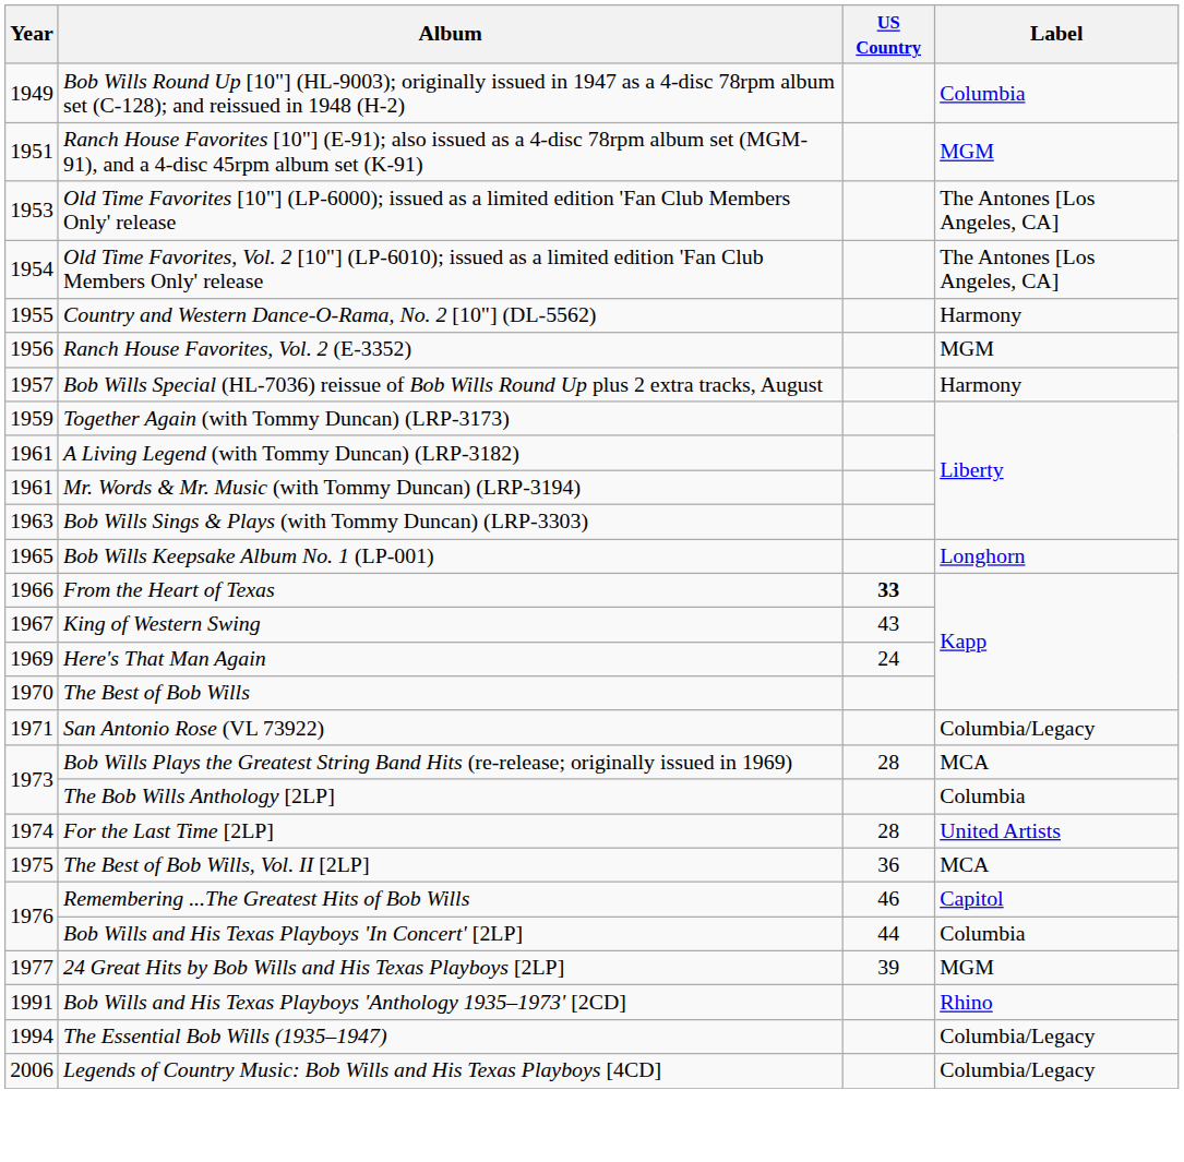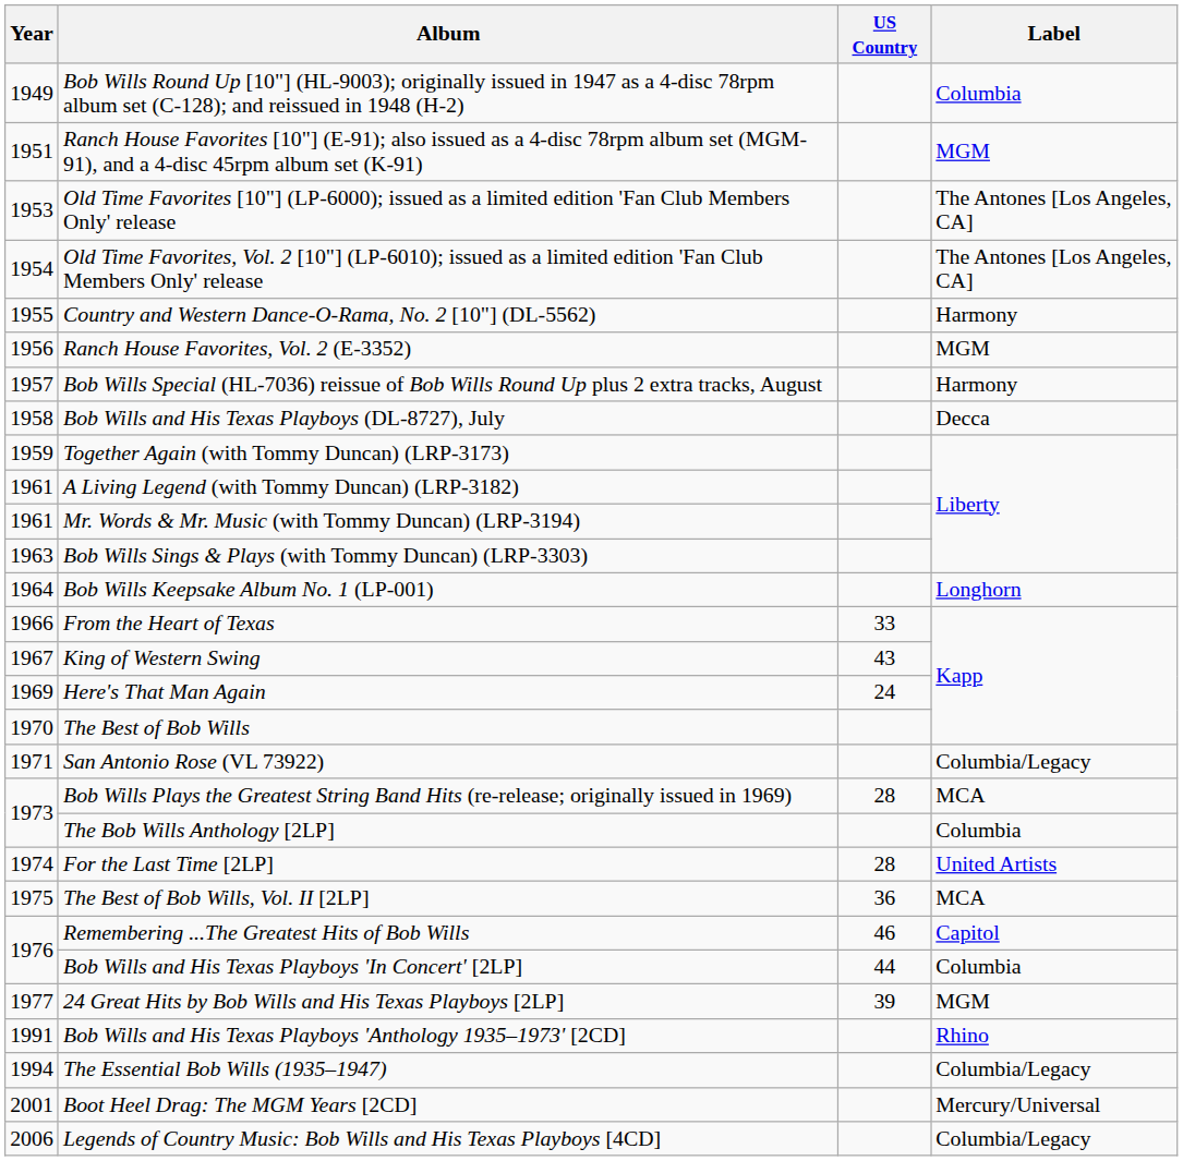 <table class="wikitable">
 <tr>
 <th>Year</th>
 <th>Album</th>
 <th><small><a href='#'>US Country</a></small></th>
 <th>Label</th>
 </tr>
 <tr>
 <td>1949</td>
 <td><em>Bob Wills Round Up</em> [10"] (HL-9003); originally issued in 1947 as a 4-disc 78rpm album set (C-128); and reissued in 1948 (H-2)</td>
 <td></td>
 <td><a href='#'>Columbia</a></td>
 </tr>
 <tr>
 <td>1951</td>
 <td><em>Ranch House Favorites</em> [10"] (E-91); also issued as a 4-disc 78rpm album set (MGM-91), and a 4-disc 45rpm album set (K-91)</td>
 <td></td>
 <td><a href='#'>MGM</a></td>
 </tr>
 <tr>
 <td>1953</td>
 <td><em>Old Time Favorites</em> [10"] (LP-6000); issued as a limited edition 'Fan Club Members Only' release</td>
 <td></td>
 <td>The Antones [Los Angeles, CA]</td>
 </tr>
 <tr>
 <td>1954</td>
 <td><em>Old Time Favorites, Vol. 2</em> [10"] (LP-6010); issued as a limited edition 'Fan Club Members Only' release</td>
 <td></td>
 <td>The Antones [Los Angeles, CA]</td>
 </tr>
 <tr>
 <td>1955</td>
 <td><em>Country and Western Dance-O-Rama, No. 2</em> [10"] (DL-5562)</td>
 <td></td>
 <td>Harmony</td>
 </tr>
 <tr>
 <td>1956</td>
 <td><em>Ranch House Favorites, Vol. 2</em> (E-3352)</td>
 <td></td>
 <td>MGM</td>
 </tr>
 <tr>
 <td>1957</td>
 <td><em>Bob Wills Special</em> (HL-7036) reissue of <em>Bob Wills Round Up</em> plus 2 extra tracks, August</td>
 <td></td>
 <td>Harmony</td>
 </tr>
 <tr>
+<td>1958</td>
+<td><em>Bob Wills and His Texas Playboys</em> (DL-8727), July</td>
+<td></td>
+<td>Decca</td>
+</tr>
+<tr>
 <td>1959</td>
 <td><em>Together Again</em> (with Tommy Duncan) (LRP-3173)</td>
 <td style="text-align:center;"></td>
 <td rowspan="4"><a href='#'>Liberty</a></td>
 </tr>
 <tr>
 <td>1961</td>
 <td><em>A Living Legend</em> (with Tommy Duncan) (LRP-3182)</td>
 <td style="text-align:center;"></td>
 </tr>
 <tr>
 <td>1961</td>
 <td><em>Mr. Words & Mr. Music</em> (with Tommy Duncan) (LRP-3194)</td>
 <td style="text-align:center;"></td>
 </tr>
 <tr>
 <td>1963</td>
 <td><em>Bob Wills Sings & Plays</em> (with Tommy Duncan) (LRP-3303)</td>
 <td style="text-align:center;"></td>
 </tr>
 <tr>
-<td>1965</td>
+<td>1964</td>
 <td><em>Bob Wills Keepsake Album No. 1</em> (LP-001)</td>
 <td style="text-align:center;"></td>
 <td><a href='#'>Longhorn</a></td>
 </tr>
 <tr>
 <td>1966</td>
 <td><em>From the Heart of Texas</em></td>
-<td style="text-align:center;"><strong>33</strong></td>
+<td style="text-align:center;">33</td>
 <td rowspan="4"><a href='#'>Kapp</a></td>
 </tr>
 <tr>
 <td>1967</td>
 <td><em>King of Western Swing</em></td>
 <td style="text-align:center;">43</td>
 </tr>
 <tr>
 <td>1969</td>
 <td><em>Here's That Man Again</em></td>
 <td style="text-align:center;">24</td>
 </tr>
 <tr>
 <td>1970</td>
 <td><em>The Best of Bob Wills</em></td>
 <td style="text-align:center;"></td>
 </tr>
 <tr>
 <td>1971</td>
 <td><em>San Antonio Rose</em> (VL 73922)</td>
 <td style="text-align:center;"></td>
 <td>Columbia/Legacy</td>
 </tr>
 <tr>
 <td rowspan="2">1973</td>
 <td><em>Bob Wills Plays the Greatest String Band Hits</em> (re-release; originally issued in 1969)</td>
 <td style="text-align:center;">28</td>
 <td>MCA</td>
 </tr>
 <tr>
 <td><em>The Bob Wills Anthology</em> [2LP]</td>
 <td style="text-align:center;"></td>
 <td>Columbia</td>
 </tr>
 <tr>
 <td>1974</td>
 <td><em>For the Last Time</em> [2LP]</td>
 <td style="text-align:center;">28</td>
 <td><a href='#'>United Artists</a></td>
 </tr>
 <tr>
 <td>1975</td>
 <td><em>The Best of Bob Wills, Vol. II</em> [2LP]</td>
 <td style="text-align:center;">36</td>
 <td>MCA</td>
 </tr>
 <tr>
 <td rowspan="2">1976</td>
 <td><em>Remembering ...The Greatest Hits of Bob Wills</em></td>
 <td style="text-align:center;">46</td>
 <td><a href='#'>Capitol</a></td>
 </tr>
 <tr>
 <td><em>Bob Wills and His Texas Playboys 'In Concert' </em> [2LP]</td>
 <td style="text-align:center;">44</td>
 <td>Columbia</td>
 </tr>
 <tr>
 <td>1977</td>
 <td><em>24 Great Hits by Bob Wills and His Texas Playboys</em> [2LP]</td>
 <td style="text-align:center;">39</td>
 <td>MGM</td>
 </tr>
 <tr>
 <td>1991</td>
 <td><em>Bob Wills and His Texas Playboys 'Anthology 1935–1973' </em> [2CD]</td>
 <td></td>
 <td><a href='#'>Rhino</a></td>
 </tr>
 <tr>
 <td>1994</td>
 <td><em>The Essential Bob Wills (1935–1947)</em></td>
 <td></td>
 <td>Columbia/Legacy</td>
 </tr>
 <tr>
+<td>2001</td>
+<td><em>Boot Heel Drag: The MGM Years</em> [2CD]</td>
+<td></td>
+<td>Mercury/Universal</td>
+</tr>
+<tr>
 <td>2006</td>
 <td><em>Legends of Country Music: Bob Wills and His Texas Playboys</em> [4CD]</td>
 <td></td>
 <td>Columbia/Legacy</td>
 </tr>
 </table>
